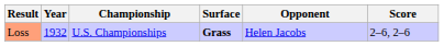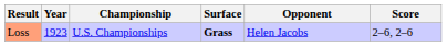 <table class="sortable wikitable">
 <tr>
 <th style="width:40px">Result</th>
 <th style="width:30px">Year</th>
 <th style="width:200px">Championship</th>
 <th style="width:50px">Surface</th>
 <th style="width:200px">Opponent</th>
 <th style="width:110px"  class="unsortable">Score</th>
 </tr>
 <tr style="background:#ccf">
 <td style="background:#FFA07A">Loss</td>
-<td><a href='#'>1932</a></td>
+<td><a href='#'>1923</a></td>
 <td><a href='#'>U.S. Championships</a></td>
 <td><strong>Grass</strong></td>
 <td> <a href='#'>Helen Jacobs</a></td>
 <td>2–6, 2–6</td>
 </tr>
 </table>
